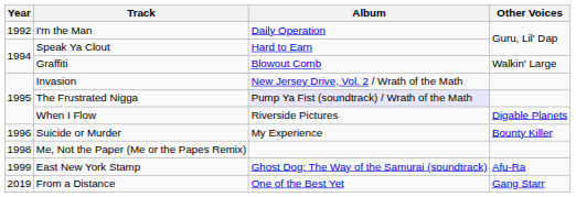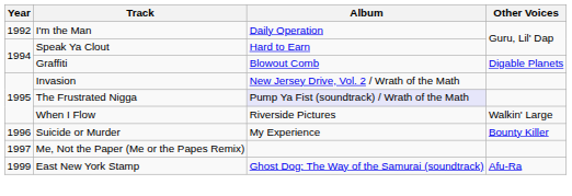 <table class="wikitable">
 <tr>
 <th>Year</th>
 <th>Track</th>
 <th>Album</th>
 <th>Other Voices</th>
 </tr>
 <tr>
 <td>1992</td>
 <td>I'm the Man</td>
 <td><a href='#'>Daily Operation</a></td>
 <td rowspan="2">Guru, Lil' Dap</td>
 </tr>
 <tr>
 <td rowspan="2">1994</td>
 <td>Speak Ya Clout</td>
 <td><a href='#'>Hard to Earn</a></td>
 </tr>
 <tr>
 <td>Graffiti</td>
 <td><a href='#'>Blowout Comb</a></td>
-<td>Walkin' Large</td>
+<td><a href='#'>Digable Planets</a></td>
 </tr>
 <tr>
 <td rowspan="3">1995</td>
 <td>Invasion</td>
 <td><a href='#'>New Jersey Drive, Vol. 2</a> / Wrath of the Math</td>
 <td></td>
 </tr>
 <tr>
 <td>The Frustrated Nigga</td>
 <td style="background: lavender;">Pump Ya Fist (soundtrack) / Wrath of the Math</td>
 <td></td>
 </tr>
 <tr>
 <td>When I Flow</td>
 <td>Riverside Pictures</td>
-<td><a href='#'>Digable Planets</a></td>
+<td>Walkin' Large</td>
 </tr>
 <tr>
 <td>1996</td>
 <td>Suicide or Murder</td>
 <td>My Experience</td>
 <td><a href='#'>Bounty Killer</a></td>
 </tr>
 <tr>
-<td>1998</td>
+<td>1997</td>
 <td>Me, Not the Paper (Me or the Papes Remix)</td>
 <td></td>
 <td></td>
 </tr>
 <tr>
 <td>1999</td>
 <td>East New York Stamp</td>
 <td><a href='#'>Ghost Dog: The Way of the Samurai (soundtrack)</a></td>
 <td><a href='#'>Afu-Ra</a></td>
 </tr>
-<tr>
-<td>2019</td>
-<td>From a Distance</td>
-<td><a href='#'>One of the Best Yet</a></td>
-<td><a href='#'>Gang Starr</a></td>
-</tr>
 </table>
